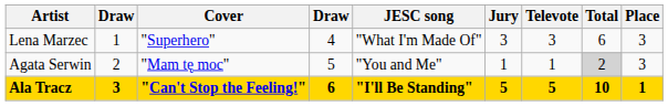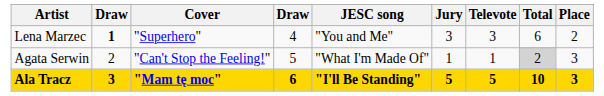 <table class="wikitable sortable" style="margin:1em auto 1em auto">
 <tr>
 <th>Artist</th>
 <th>Draw</th>
 <th>Cover</th>
 <th>Draw</th>
 <th>JESC song</th>
 <th>Jury</th>
 <th>Televote</th>
 <th>Total</th>
 <th>Place</th>
 </tr>
 <tr>
 <td>Lena Marzec</td>
-<td align="center">1</td>
+<td align="center"><strong>1</strong></td>
 <td>"<a href='#'>Superhero</a>"</td>
 <td align="center">4</td>
-<td>"What I'm Made Of"</td>
+<td>"You and Me"</td>
 <td align="center">3</td>
 <td align="center">3</td>
 <td align="center">6</td>
-<td align="center">3</td>
+<td align="center">2</td>
 </tr>
 <tr>
 <td>Agata Serwin</td>
 <td align="center">2</td>
-<td>"<a href='#'>Mam tę moc</a>"</td>
+<td>"<a href='#'>Can't Stop the Feeling!</a>"</td>
 <td align="center">5</td>
-<td>"You and Me"</td>
+<td>"What I'm Made Of"</td>
 <td align="center">1</td>
 <td align="center">1</td>
 <td align="center" style="background: lightgrey;">2</td>
 <td align="center">3</td>
 </tr>
 <tr style="font-weight:bold; background:gold;">
 <td>Ala Tracz</td>
 <td align="center">3</td>
-<td>"<a href='#'>Can't Stop the Feeling!</a>"</td>
+<td>"<a href='#'>Mam tę moc</a>"</td>
 <td align="center">6</td>
 <td>"I'll Be Standing"</td>
 <td align="center">5</td>
 <td align="center">5</td>
 <td align="center">10</td>
-<td align="center">1</td>
+<td align="center">3</td>
 </tr>
 </table>
